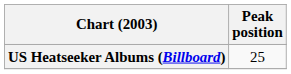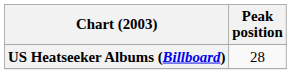 <table class="wikitable sortable plainrowheaders" style="text-align:center">
 <tr>
 <th scope="col">Chart (2003)</th>
 <th scope="col">Peak<br> position</th>
 </tr>
 <tr>
 </tr>
 <tr>
 </tr>
 <tr>
 </tr>
 <tr>
 </tr>
 <tr>
 <th scope="row">US Heatseeker Albums (<a href='#'><em>Billboard</em></a>)</th>
-<td>25</td>
+<td>28</td>
 </tr>
 <tr>
 </tr>
 </table>
